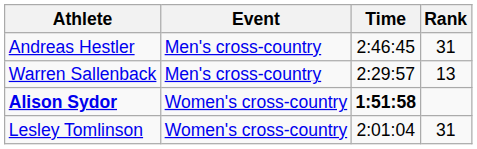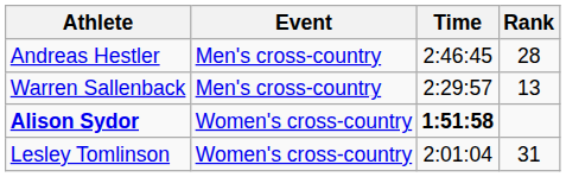 <table class=wikitable style=font-size:90%>
 <tr>
 <th>Athlete</th>
 <th>Event</th>
 <th>Time</th>
 <th>Rank</th>
 </tr>
 <tr>
 <td><a href='#'>Andreas Hestler</a></td>
 <td><a href='#'>Men's cross-country</a></td>
 <td align=center>2:46:45</td>
-<td align=center>31</td>
+<td align=center>28</td>
 </tr>
 <tr>
 <td><a href='#'>Warren Sallenback</a></td>
 <td><a href='#'>Men's cross-country</a></td>
 <td align=center>2:29:57</td>
 <td align=center>13</td>
 </tr>
 <tr>
 <td><strong><a href='#'>Alison Sydor</a></strong></td>
 <td><a href='#'>Women's cross-country</a></td>
 <td align=center><strong>1:51:58</strong></td>
 <td align=center></td>
 </tr>
 <tr>
 <td><a href='#'>Lesley Tomlinson</a></td>
 <td><a href='#'>Women's cross-country</a></td>
 <td align=center>2:01:04</td>
 <td align=center>31</td>
 </tr>
 </table>
